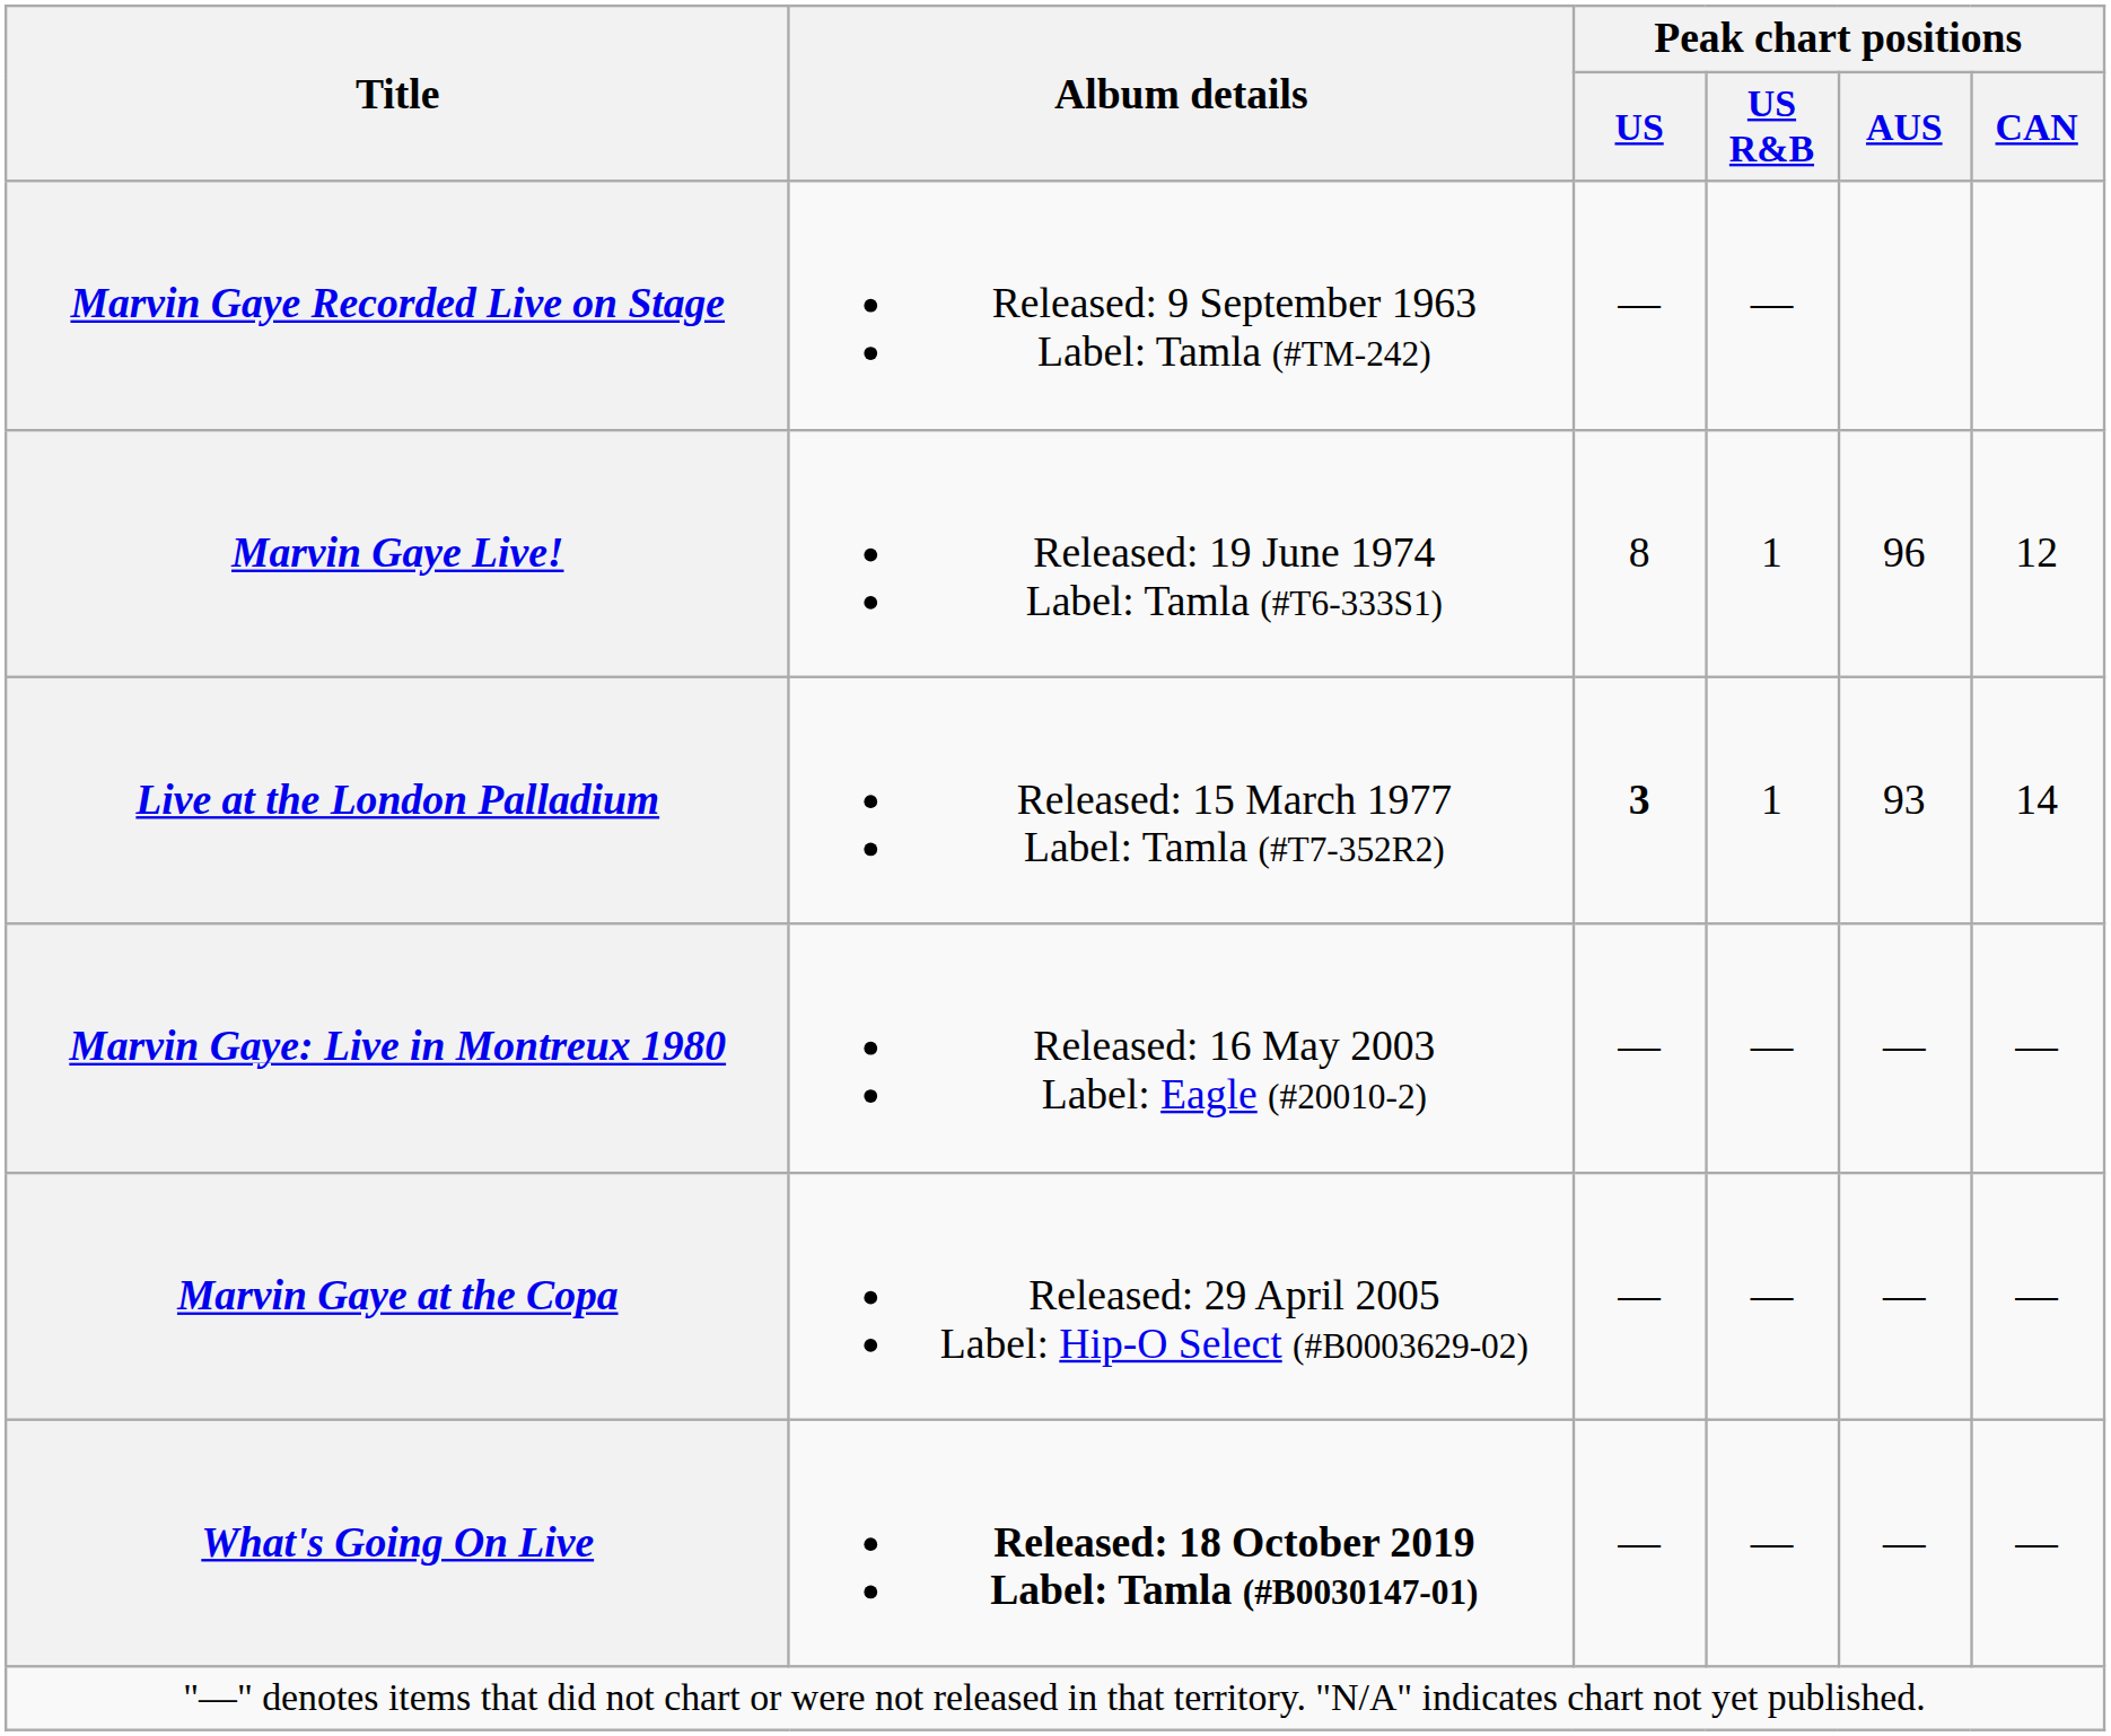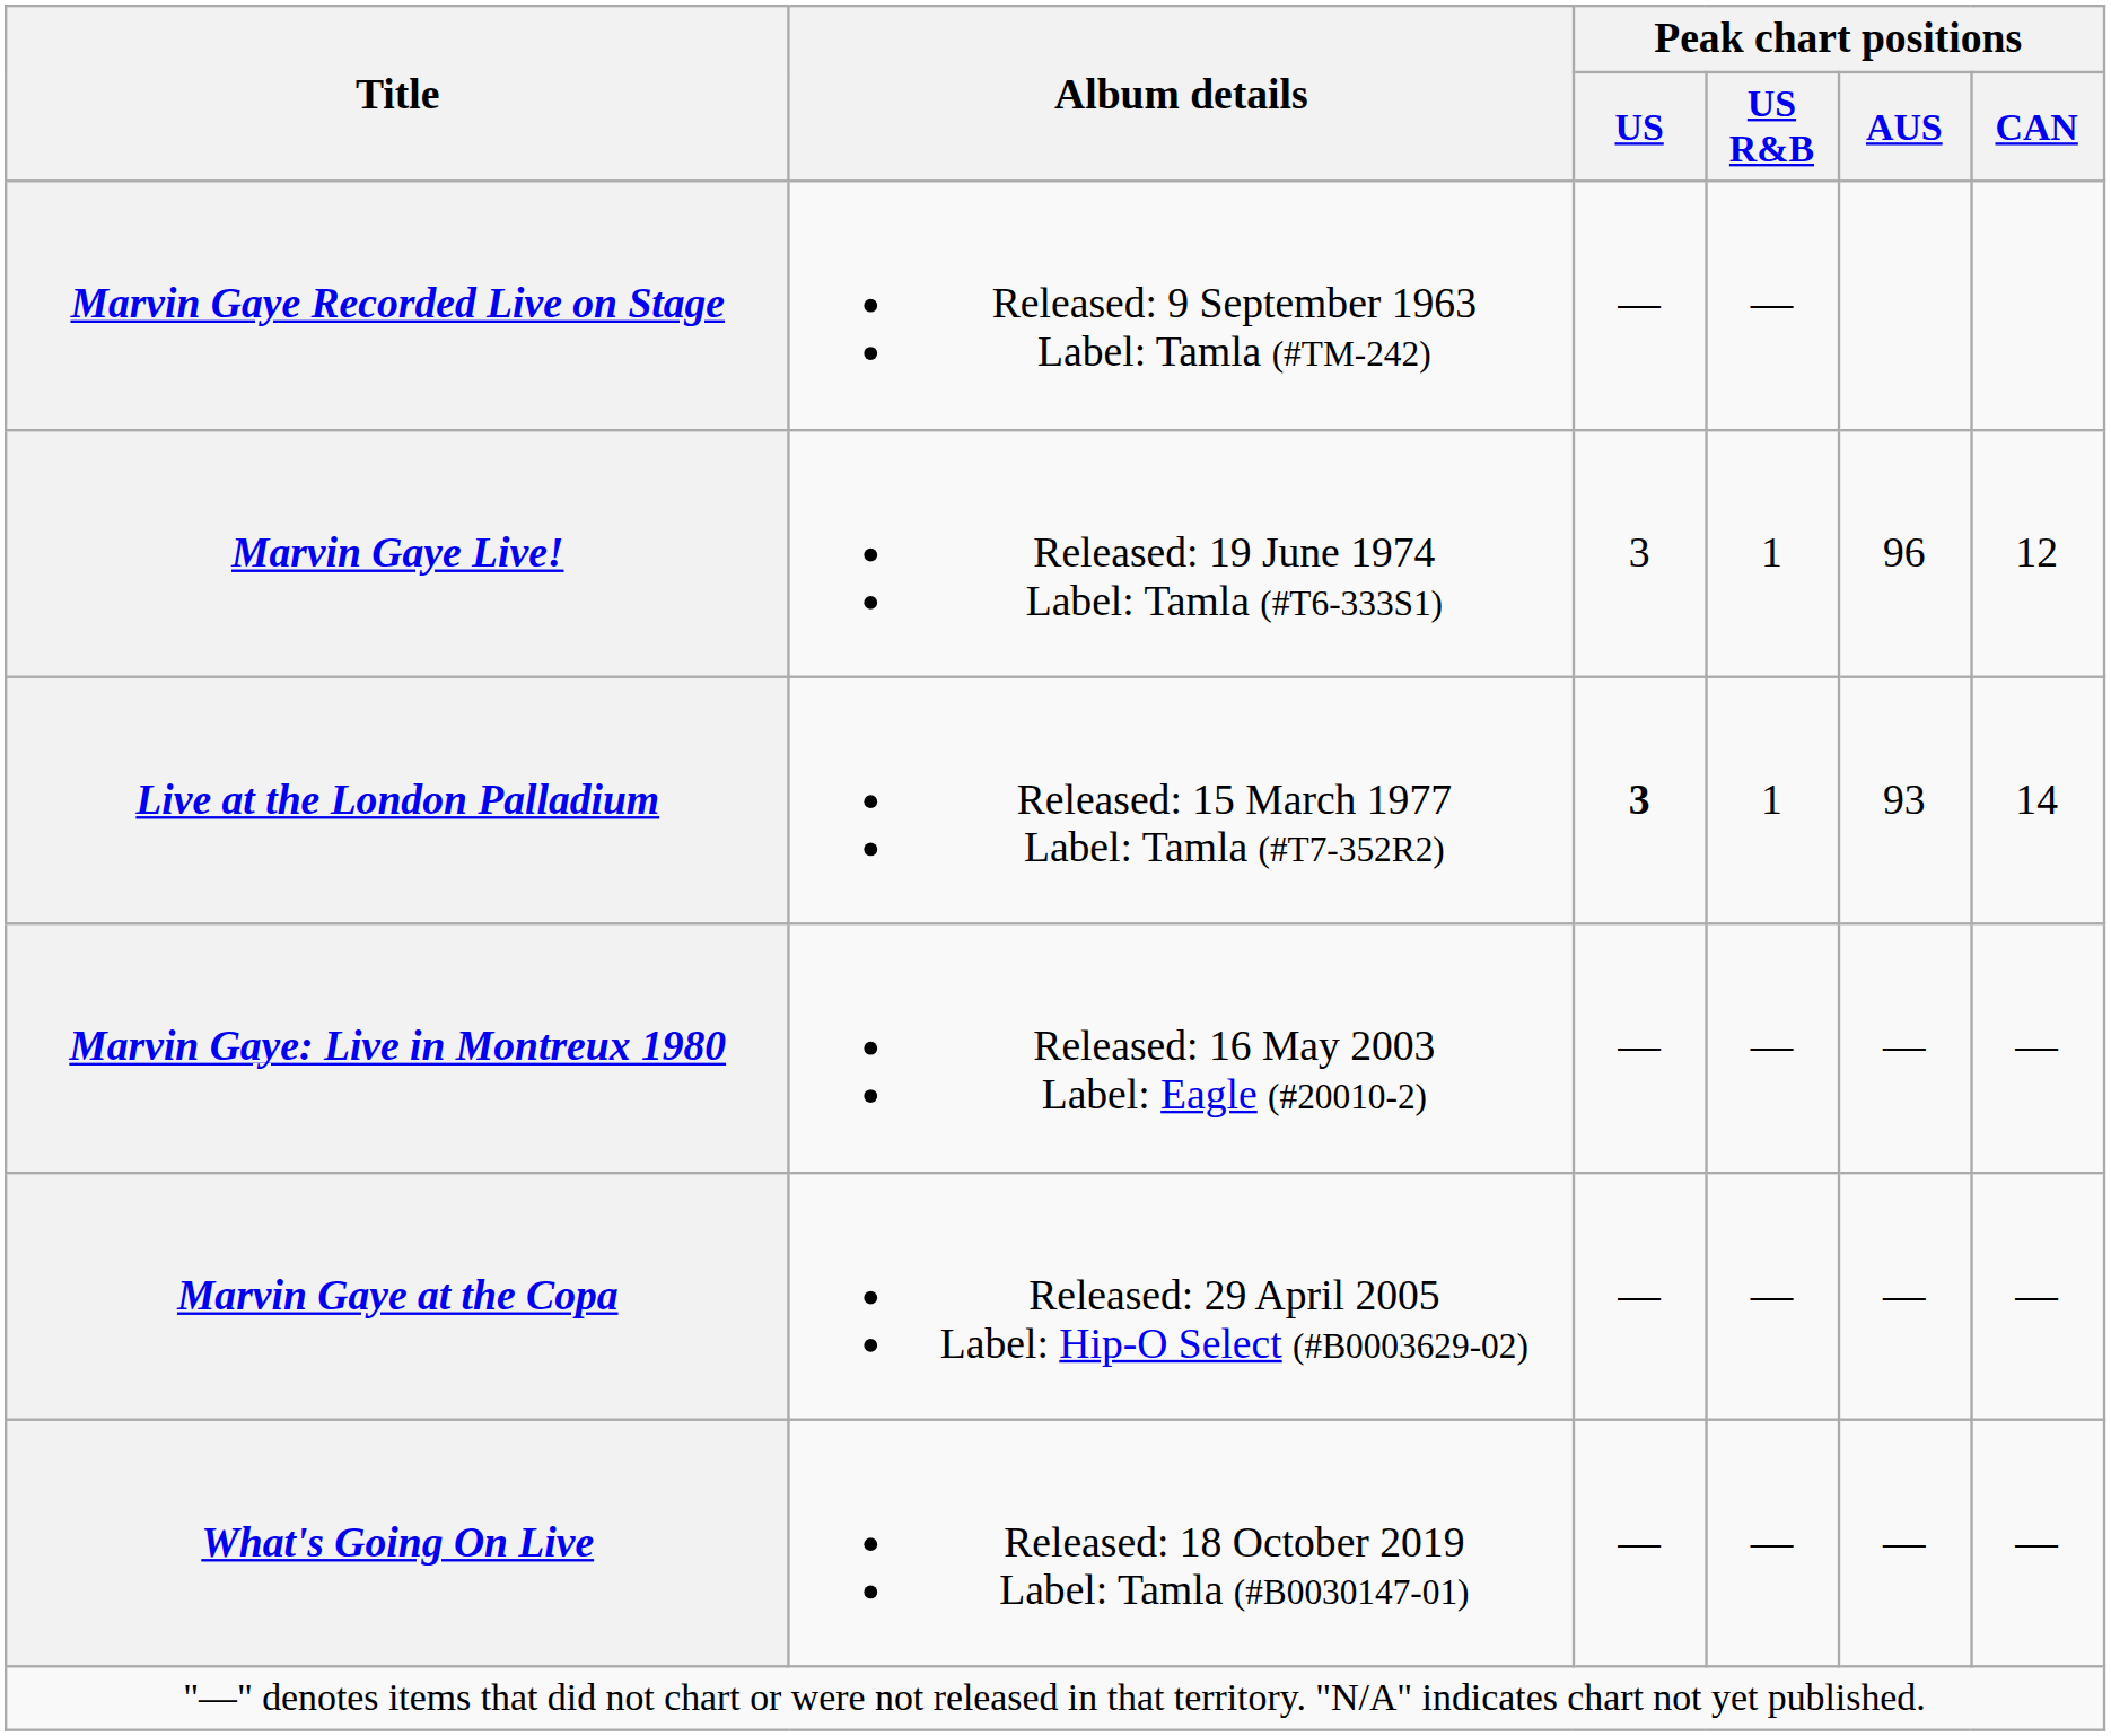 <table class="wikitable plainrowheaders" style="text-align:center;">
 <tr>
 <th scope="col" rowspan="2" style="width:18em;">Title</th>
 <th scope="col" rowspan="2" style="width:18em;">Album details</th>
 <th scope="col" colspan="4">Peak chart positions</th>
 </tr>
 <tr>
 <th style="width:3em;font-size:90%;"><a href='#'>US</a><br></th>
 <th style="width:3em;font-size:90%;"><a href='#'>US<br>R&B</a><br></th>
 <th style="width:3em;font-size:90%;"><a href='#'>AUS</a><br></th>
 <th style="width:3em;font-size:90%;"><a href='#'>CAN</a><br></th>
 </tr>
 <tr>
 <th scope="row"><em><a href='#'>Marvin Gaye Recorded Live on Stage</a></em></th>
 <td><br><ul><li>Released: 9 September 1963</li><li>Label: Tamla <small>(#TM-242)</small></li></ul></td>
 <td>—</td>
 <td>—</td>
 <td></td>
 <td></td>
 </tr>
 <tr>
 <th scope="row"><em><a href='#'>Marvin Gaye Live!</a></em></th>
 <td><br><ul><li>Released: 19 June 1974</li><li>Label: Tamla <small>(#T6-333S1)</small></li></ul></td>
-<td>8</td>
+<td>3</td>
 <td>1</td>
 <td>96</td>
 <td>12</td>
 </tr>
 <tr>
 <th scope="row"><em><a href='#'>Live at the London Palladium</a></em></th>
 <td><br><ul><li>Released: 15 March 1977</li><li>Label: Tamla <small>(#T7-352R2)</small></li></ul></td>
 <td><strong>3</strong></td>
 <td>1</td>
 <td>93</td>
 <td>14</td>
 </tr>
 <tr>
 <th scope="row"><em><a href='#'>Marvin Gaye: Live in Montreux 1980</a></em></th>
 <td><br><ul><li>Released: 16 May 2003</li><li>Label: <a href='#'>Eagle</a> <small>(#20010-2)</small></li></ul></td>
 <td>—</td>
 <td>—</td>
 <td>—</td>
 <td>—</td>
 </tr>
 <tr>
 <th scope="row"><em><a href='#'>Marvin Gaye at the Copa</a></em></th>
 <td><br><ul><li>Released: 29 April 2005</li><li>Label: <a href='#'>Hip-O Select</a> <small>(#B0003629-02)</small></li></ul></td>
 <td>—</td>
 <td>—</td>
 <td>—</td>
 <td>—</td>
 </tr>
 <tr>
 <th scope="row"><em><a href='#'>What's Going On Live</a></em></th>
-<td><strong><br><ul><li>Released: 18 October 2019</li><li>Label: Tamla <small>(#B0030147-01)</small></li></ul></strong></td>
+<td><br><ul><li>Released: 18 October 2019</li><li>Label: Tamla <small>(#B0030147-01)</small></li></ul></td>
 <td>—</td>
 <td>—</td>
 <td>—</td>
 <td>—</td>
 </tr>
 <tr>
 <td align="center" colspan="15" style="font-size:90%">"—" denotes items that did not chart or were not released in that territory. "N/A" indicates chart not yet published.</td>
 </tr>
 </table>
